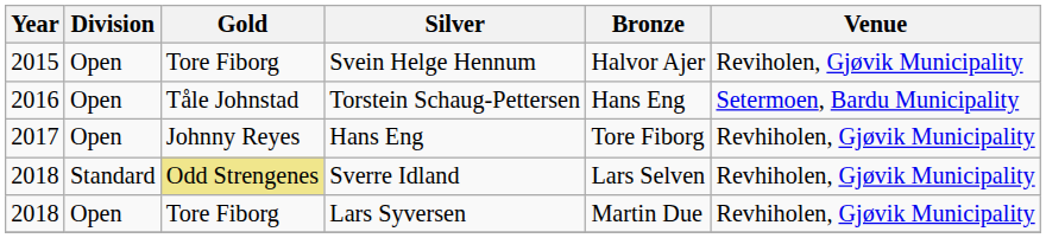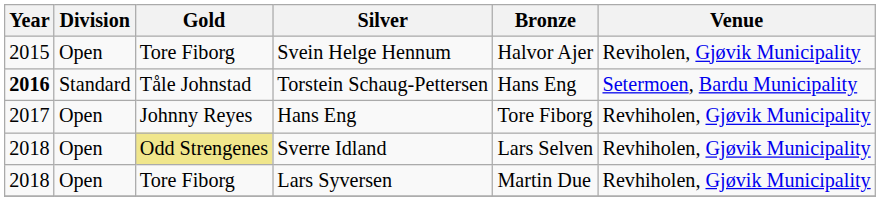 <table class="wikitable sortable" style="text-align: left;">
 <tr>
 <th>Year</th>
 <th>Division</th>
 <th> Gold</th>
 <th> Silver</th>
 <th> Bronze</th>
 <th>Venue</th>
 </tr>
 <tr>
 <td>2015</td>
 <td>Open</td>
 <td>Tore Fiborg</td>
 <td>Svein Helge Hennum</td>
 <td> Halvor Ajer</td>
 <td>Reviholen, <a href='#'>Gjøvik Municipality</a></td>
 </tr>
 <tr>
-<td>2016</td>
-<td>Open</td>
+<td><strong>2016</strong></td>
+<td>Standard</td>
 <td> Tåle Johnstad</td>
 <td> Torstein Schaug-Pettersen</td>
 <td> Hans Eng</td>
 <td><a href='#'>Setermoen</a>, <a href='#'>Bardu Municipality</a></td>
 </tr>
 <tr>
 <td>2017</td>
 <td>Open</td>
 <td> Johnny Reyes</td>
 <td> Hans Eng</td>
 <td> Tore Fiborg</td>
 <td>Revhiholen, <a href='#'>Gjøvik Municipality</a></td>
 </tr>
 <tr>
 <td>2018</td>
-<td>Standard</td>
+<td>Open</td>
 <td style="background: khaki;"> Odd Strengenes</td>
 <td> Sverre Idland</td>
 <td> Lars Selven</td>
 <td>Revhiholen, <a href='#'>Gjøvik Municipality</a></td>
 </tr>
 <tr>
 <td>2018</td>
 <td>Open</td>
 <td> Tore Fiborg</td>
 <td> Lars Syversen</td>
 <td>Martin Due</td>
 <td>Revhiholen, <a href='#'>Gjøvik Municipality</a></td>
 </tr>
 <tr>
 </tr>
 </table>
